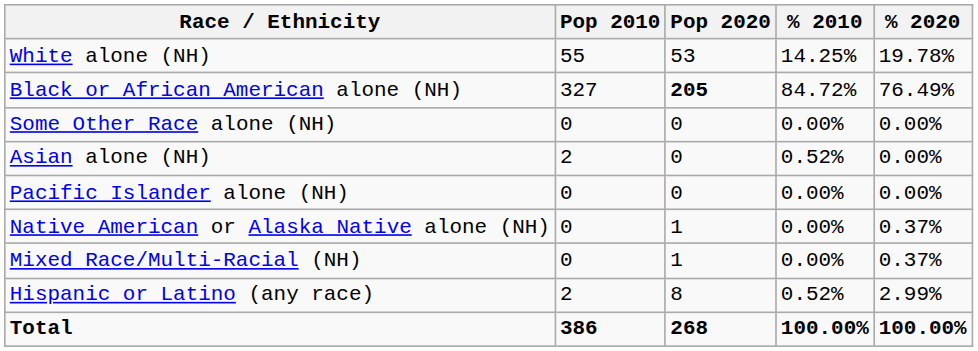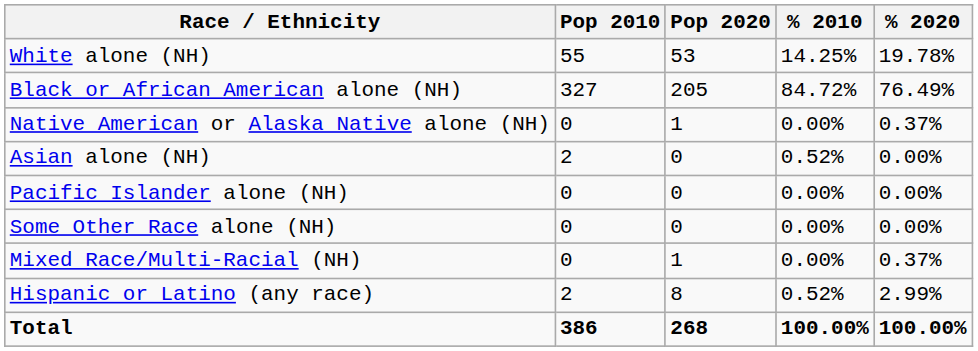 <table class="wikitable">
 <tr>
 <th>Race / Ethnicity</th>
 <th>Pop 2010</th>
 <th>Pop 2020</th>
 <th>% 2010</th>
 <th>% 2020</th>
 </tr>
 <tr>
 <td><a href='#'>White</a> alone (NH)</td>
 <td>55</td>
 <td>53</td>
 <td>14.25%</td>
 <td>19.78%</td>
 </tr>
 <tr>
 <td><a href='#'>Black or African American</a> alone (NH)</td>
 <td>327</td>
-<td><strong>205</strong></td>
+<td>205</td>
 <td>84.72%</td>
 <td>76.49%</td>
 </tr>
 <tr>
-<td><a href='#'>Some Other Race</a> alone (NH)</td>
+<td><a href='#'>Native American</a> or <a href='#'>Alaska Native</a> alone (NH)</td>
 <td>0</td>
-<td>0</td>
+<td>1</td>
 <td>0.00%</td>
-<td>0.00%</td>
+<td>0.37%</td>
 </tr>
 <tr>
 <td><a href='#'>Asian</a> alone (NH)</td>
 <td>2</td>
 <td>0</td>
 <td>0.52%</td>
 <td>0.00%</td>
 </tr>
 <tr>
 <td><a href='#'>Pacific Islander</a> alone (NH)</td>
 <td>0</td>
 <td>0</td>
 <td>0.00%</td>
 <td>0.00%</td>
 </tr>
 <tr>
-<td><a href='#'>Native American</a> or <a href='#'>Alaska Native</a> alone (NH)</td>
+<td><a href='#'>Some Other Race</a> alone (NH)</td>
 <td>0</td>
-<td>1</td>
+<td>0</td>
 <td>0.00%</td>
-<td>0.37%</td>
+<td>0.00%</td>
 </tr>
 <tr>
 <td><a href='#'>Mixed Race/Multi-Racial</a> (NH)</td>
 <td>0</td>
 <td>1</td>
 <td>0.00%</td>
 <td>0.37%</td>
 </tr>
 <tr>
 <td><a href='#'>Hispanic or Latino</a> (any race)</td>
 <td>2</td>
 <td>8</td>
 <td>0.52%</td>
 <td>2.99%</td>
 </tr>
 <tr>
 <td><strong>Total</strong></td>
 <td><strong>386</strong></td>
 <td><strong>268</strong></td>
 <td><strong>100.00%</strong></td>
 <td><strong>100.00%</strong></td>
 </tr>
 </table>
